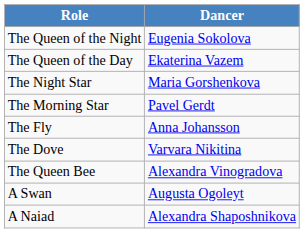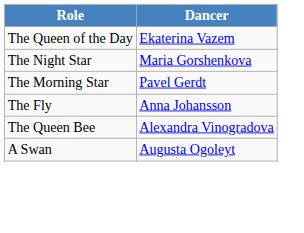 <table class="wikitable" border="1">
 <tr>
 <th style="background:#4682BF; color:white;">Role</th>
 <th style="background:#4682BF; color:white;">Dancer</th>
-</tr>
-<tr>
-<td>The Queen of the Night</td>
-<td><a href='#'>Eugenia Sokolova</a></td>
 </tr>
 <tr>
 <td>The Queen of the Day</td>
 <td><a href='#'>Ekaterina Vazem</a></td>
 </tr>
 <tr>
 <td>The Night Star</td>
 <td><a href='#'>Maria Gorshenkova</a></td>
 </tr>
 <tr>
 <td>The Morning Star</td>
 <td><a href='#'>Pavel Gerdt</a></td>
 </tr>
 <tr>
 <td>The Fly</td>
 <td><a href='#'>Anna Johansson</a></td>
 </tr>
 <tr>
-<td>The Dove</td>
-<td><a href='#'>Varvara Nikitina</a></td>
-</tr>
-<tr>
 <td>The Queen Bee</td>
 <td><a href='#'>Alexandra Vinogradova</a></td>
 </tr>
 <tr>
 <td>A Swan</td>
 <td><a href='#'>Augusta Ogoleyt</a></td>
 </tr>
-<tr>
-<td>A Naiad</td>
-<td><a href='#'>Alexandra Shaposhnikova</a></td>
-</tr>
 </table>
